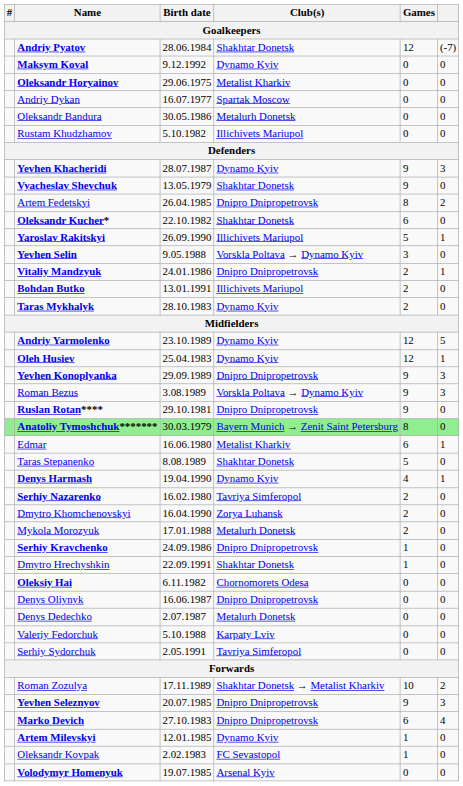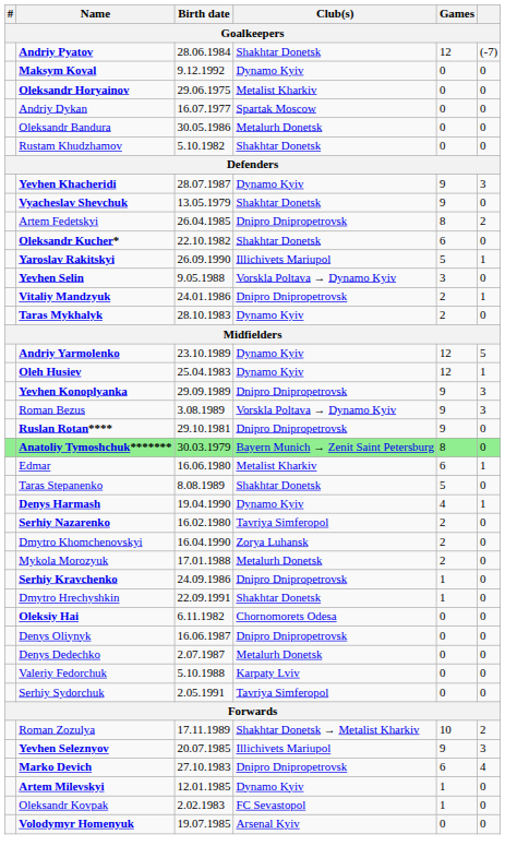 <table class="wikitable">
 <tr>
 <th>#</th>
 <th>Name</th>
 <th>Birth date</th>
 <th>Club(s)</th>
 <th>Games</th>
 <th></th>
 </tr>
 <tr>
 <th colspan=6>Goalkeepers</th>
 </tr>
 <tr>
 <td></td>
 <td><strong><a href='#'>Andriy Pyatov</a></strong></td>
 <td>28.06.1984</td>
 <td><a href='#'>Shakhtar Donetsk</a></td>
 <td>12</td>
 <td>(-7)</td>
 </tr>
 <tr>
 <td></td>
 <td><strong><a href='#'>Maksym Koval</a></strong></td>
 <td>9.12.1992</td>
 <td><a href='#'>Dynamo Kyiv</a></td>
 <td>0</td>
 <td>0</td>
 </tr>
 <tr>
 <td></td>
 <td><strong><a href='#'>Oleksandr Horyainov</a></strong></td>
 <td>29.06.1975</td>
 <td><a href='#'>Metalist Kharkiv</a></td>
 <td>0</td>
 <td>0</td>
 </tr>
 <tr>
 <td></td>
 <td><a href='#'>Andriy Dykan</a></td>
 <td>16.07.1977</td>
 <td> <a href='#'>Spartak Moscow</a></td>
 <td>0</td>
 <td>0</td>
 </tr>
 <tr>
 <td></td>
 <td><a href='#'>Oleksandr Bandura</a></td>
 <td>30.05.1986</td>
 <td><a href='#'>Metalurh Donetsk</a></td>
 <td>0</td>
 <td>0</td>
 </tr>
 <tr>
 <td></td>
 <td><a href='#'>Rustam Khudzhamov</a></td>
 <td>5.10.1982</td>
-<td><a href='#'>Illichivets Mariupol</a></td>
+<td><a href='#'>Shakhtar Donetsk</a></td>
 <td>0</td>
 <td>0</td>
 </tr>
 <tr>
 <th colspan=6>Defenders</th>
 </tr>
 <tr>
 <td></td>
 <td><strong><a href='#'>Yevhen Khacheridi</a></strong></td>
 <td>28.07.1987</td>
 <td><a href='#'>Dynamo Kyiv</a></td>
 <td>9</td>
 <td>3</td>
 </tr>
 <tr>
 <td></td>
 <td><strong><a href='#'>Vyacheslav Shevchuk</a></strong></td>
 <td>13.05.1979</td>
 <td><a href='#'>Shakhtar Donetsk</a></td>
 <td>9</td>
 <td>0</td>
 </tr>
 <tr>
 <td></td>
 <td><a href='#'>Artem Fedetskyi</a></td>
 <td>26.04.1985</td>
 <td><a href='#'>Dnipro Dnipropetrovsk</a></td>
 <td>8</td>
 <td>2</td>
 </tr>
 <tr>
 <td></td>
 <td><strong><a href='#'>Oleksandr Kucher</a>*</strong></td>
 <td>22.10.1982</td>
 <td><a href='#'>Shakhtar Donetsk</a></td>
 <td>6</td>
 <td>0</td>
 </tr>
 <tr>
 <td></td>
 <td><strong><a href='#'>Yaroslav Rakitskyi</a></strong></td>
 <td>26.09.1990</td>
 <td><a href='#'>Illichivets Mariupol</a></td>
 <td>5</td>
 <td>1</td>
 </tr>
 <tr>
 <td></td>
 <td><strong><a href='#'>Yevhen Selin</a></strong></td>
 <td>9.05.1988</td>
 <td><a href='#'>Vorskla Poltava</a> → <a href='#'>Dynamo Kyiv</a></td>
 <td>3</td>
 <td>0</td>
 </tr>
 <tr>
 <td></td>
 <td><strong><a href='#'>Vitaliy Mandzyuk</a></strong></td>
 <td>24.01.1986</td>
 <td><a href='#'>Dnipro Dnipropetrovsk</a></td>
 <td>2</td>
 <td>1</td>
-</tr>
-<tr>
-<td></td>
-<td><strong><a href='#'>Bohdan Butko</a></strong></td>
-<td>13.01.1991</td>
-<td><a href='#'>Illichivets Mariupol</a></td>
-<td>2</td>
-<td>0</td>
 </tr>
 <tr>
 <td></td>
 <td><strong><a href='#'>Taras Mykhalyk</a></strong></td>
 <td>28.10.1983</td>
 <td><a href='#'>Dynamo Kyiv</a></td>
 <td>2</td>
 <td>0</td>
 </tr>
 <tr>
 <th colspan=6>Midfielders</th>
 </tr>
 <tr>
 <td></td>
 <td><strong><a href='#'>Andriy Yarmolenko</a></strong></td>
 <td>23.10.1989</td>
 <td><a href='#'>Dynamo Kyiv</a></td>
 <td>12</td>
 <td>5</td>
 </tr>
 <tr>
 <td></td>
 <td><strong><a href='#'>Oleh Husiev</a></strong></td>
 <td>25.04.1983</td>
 <td><a href='#'>Dynamo Kyiv</a></td>
 <td>12</td>
 <td>1</td>
 </tr>
 <tr>
 <td></td>
 <td><strong><a href='#'>Yevhen Konoplyanka</a></strong></td>
 <td>29.09.1989</td>
 <td><a href='#'>Dnipro Dnipropetrovsk</a></td>
 <td>9</td>
 <td>3</td>
 </tr>
 <tr>
 <td></td>
 <td><a href='#'>Roman Bezus</a></td>
 <td>3.08.1989</td>
 <td><a href='#'>Vorskla Poltava</a> → <a href='#'>Dynamo Kyiv</a></td>
 <td>9</td>
 <td>3</td>
 </tr>
 <tr>
 <td></td>
 <td><strong><a href='#'>Ruslan Rotan</a>****</strong></td>
 <td>29.10.1981</td>
 <td><a href='#'>Dnipro Dnipropetrovsk</a></td>
 <td>9</td>
 <td>0</td>
 </tr>
 <tr bgcolor=lightgreen>
 <td></td>
 <td><strong><a href='#'>Anatoliy Tymoshchuk</a>*******</strong></td>
 <td>30.03.1979</td>
 <td> <a href='#'>Bayern Munich</a> →  <a href='#'>Zenit Saint Petersburg</a></td>
 <td>8</td>
 <td>0</td>
 </tr>
 <tr>
 <td></td>
 <td><a href='#'>Edmar</a></td>
 <td>16.06.1980</td>
 <td><a href='#'>Metalist Kharkiv</a></td>
 <td>6</td>
 <td>1</td>
 </tr>
 <tr>
 <td></td>
 <td><a href='#'>Taras Stepanenko</a></td>
 <td>8.08.1989</td>
 <td><a href='#'>Shakhtar Donetsk</a></td>
 <td>5</td>
 <td>0</td>
 </tr>
 <tr>
 <td></td>
 <td><strong><a href='#'>Denys Harmash</a></strong></td>
 <td>19.04.1990</td>
 <td><a href='#'>Dynamo Kyiv</a></td>
 <td>4</td>
 <td>1</td>
 </tr>
 <tr>
 <td></td>
 <td><strong><a href='#'>Serhiy Nazarenko</a></strong></td>
 <td>16.02.1980</td>
 <td><a href='#'>Tavriya Simferopol</a></td>
 <td>2</td>
 <td>0</td>
 </tr>
 <tr>
 <td></td>
 <td><a href='#'>Dmytro Khomchenovskyi</a></td>
 <td>16.04.1990</td>
 <td><a href='#'>Zorya Luhansk</a></td>
 <td>2</td>
 <td>0</td>
 </tr>
 <tr>
 <td></td>
 <td><a href='#'>Mykola Morozyuk</a></td>
 <td>17.01.1988</td>
 <td><a href='#'>Metalurh Donetsk</a></td>
 <td>2</td>
 <td>0</td>
 </tr>
 <tr>
 <td></td>
 <td><strong><a href='#'>Serhiy Kravchenko</a></strong></td>
 <td>24.09.1986</td>
 <td><a href='#'>Dnipro Dnipropetrovsk</a></td>
 <td>1</td>
 <td>0</td>
 </tr>
 <tr>
 <td></td>
 <td><a href='#'>Dmytro Hrechyshkin</a></td>
 <td>22.09.1991</td>
 <td><a href='#'>Shakhtar Donetsk</a></td>
 <td>1</td>
 <td>0</td>
 </tr>
 <tr>
 <td></td>
 <td><strong><a href='#'>Oleksiy Hai</a></strong></td>
 <td>6.11.1982</td>
 <td><a href='#'>Chornomorets Odesa</a></td>
 <td>0</td>
 <td>0</td>
 </tr>
 <tr>
 <td></td>
 <td><a href='#'>Denys Oliynyk</a></td>
 <td>16.06.1987</td>
 <td><a href='#'>Dnipro Dnipropetrovsk</a></td>
 <td>0</td>
 <td>0</td>
 </tr>
 <tr>
 <td></td>
 <td><a href='#'>Denys Dedechko</a></td>
 <td>2.07.1987</td>
 <td><a href='#'>Metalurh Donetsk</a></td>
 <td>0</td>
 <td>0</td>
 </tr>
 <tr>
 <td></td>
 <td><a href='#'>Valeriy Fedorchuk</a></td>
 <td>5.10.1988</td>
 <td><a href='#'>Karpaty Lviv</a></td>
 <td>0</td>
 <td>0</td>
 </tr>
 <tr>
 <td></td>
 <td><a href='#'>Serhiy Sydorchuk</a></td>
 <td>2.05.1991</td>
 <td><a href='#'>Tavriya Simferopol</a></td>
 <td>0</td>
 <td>0</td>
 </tr>
 <tr>
 <th colspan=6>Forwards</th>
 </tr>
 <tr>
 <td></td>
 <td><a href='#'>Roman Zozulya</a></td>
 <td>17.11.1989</td>
 <td><a href='#'>Shakhtar Donetsk</a> → <a href='#'>Metalist Kharkiv</a></td>
 <td>10</td>
 <td>2</td>
 </tr>
 <tr>
 <td></td>
 <td><strong><a href='#'>Yevhen Seleznyov</a></strong></td>
 <td>20.07.1985</td>
-<td><a href='#'>Dnipro Dnipropetrovsk</a></td>
+<td><a href='#'>Illichivets Mariupol</a></td>
 <td>9</td>
 <td>3</td>
 </tr>
 <tr>
 <td></td>
 <td><strong><a href='#'>Marko Devich</a></strong></td>
 <td>27.10.1983</td>
 <td><a href='#'>Dnipro Dnipropetrovsk</a></td>
 <td>6</td>
 <td>4</td>
 </tr>
 <tr>
 <td></td>
 <td><strong><a href='#'>Artem Milevskyi</a></strong></td>
 <td>12.01.1985</td>
 <td><a href='#'>Dynamo Kyiv</a></td>
 <td>1</td>
 <td>0</td>
 </tr>
 <tr>
 <td></td>
 <td><a href='#'>Oleksandr Kovpak</a></td>
 <td>2.02.1983</td>
 <td><a href='#'>FC Sevastopol</a></td>
 <td>1</td>
 <td>0</td>
 </tr>
 <tr>
 <td></td>
 <td><strong><a href='#'>Volodymyr Homenyuk</a></strong></td>
 <td>19.07.1985</td>
 <td><a href='#'>Arsenal Kyiv</a></td>
 <td>0</td>
 <td>0</td>
 </tr>
 </table>
